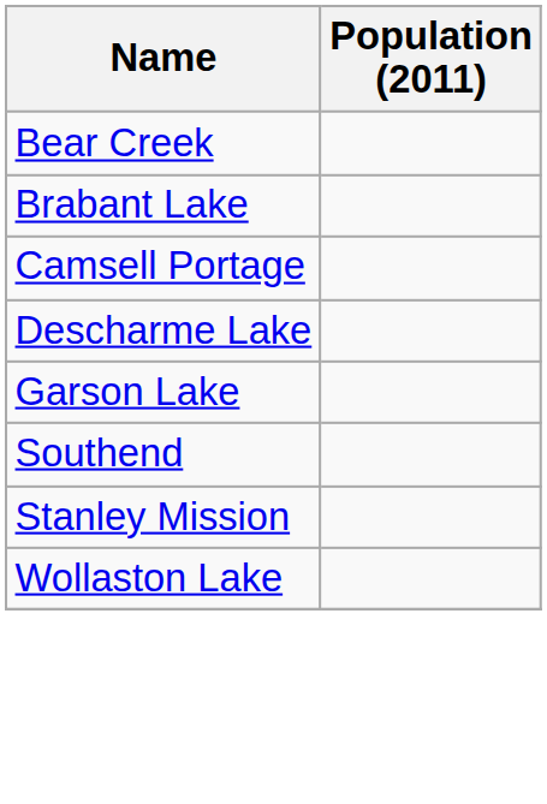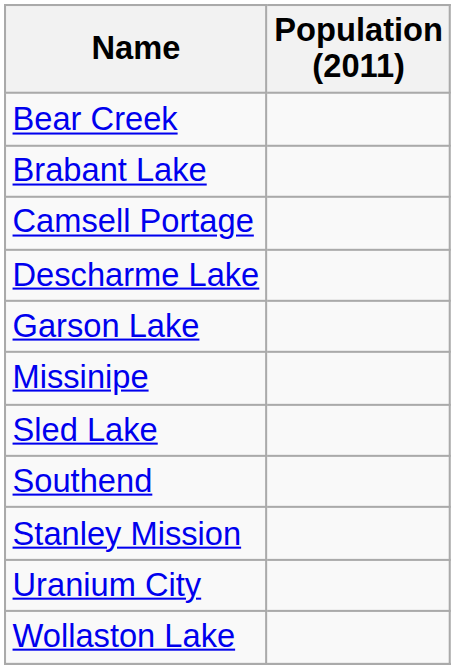 <table class="wikitable sortable">
 <tr>
 <th>Name</th>
 <th>Population<br>(2011)</th>
 </tr>
 <tr>
 <td><a href='#'>Bear Creek</a></td>
 <td align=center></td>
 </tr>
 <tr>
 <td><a href='#'>Brabant Lake</a></td>
 <td align=center></td>
 </tr>
 <tr>
 <td><a href='#'>Camsell Portage</a></td>
 <td align=center></td>
 </tr>
 <tr>
 <td><a href='#'>Descharme Lake</a></td>
 <td align=center></td>
 </tr>
 <tr>
 <td><a href='#'>Garson Lake</a></td>
 <td align=center></td>
 </tr>
 <tr>
+<td><a href='#'>Missinipe</a></td>
+<td align=center></td>
+</tr>
+<tr>
+<td><a href='#'>Sled Lake</a></td>
+<td align=center></td>
+</tr>
+<tr>
 <td><a href='#'>Southend</a></td>
 <td align=center></td>
 </tr>
 <tr>
 <td><a href='#'>Stanley Mission</a></td>
+<td align=center></td>
+</tr>
+<tr>
+<td><a href='#'>Uranium City</a></td>
 <td align=center></td>
 </tr>
 <tr>
 <td><a href='#'>Wollaston Lake</a></td>
 <td align=center></td>
 </tr>
 <tr>
 </tr>
 </table>
